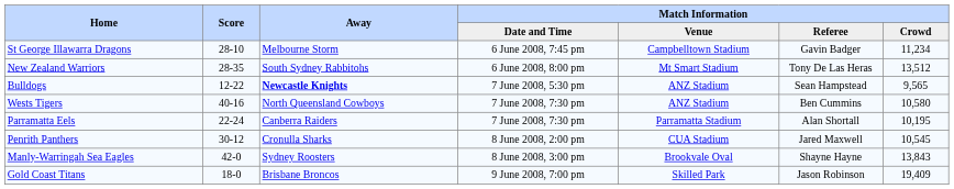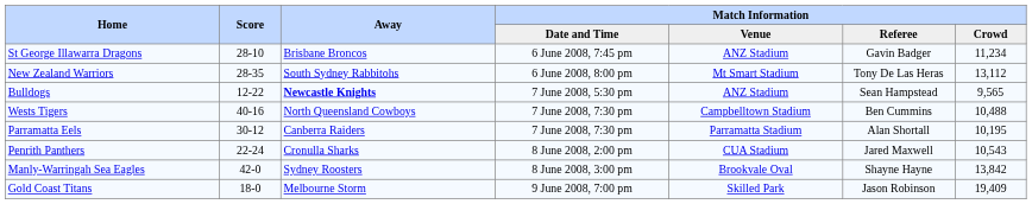 <table border=1 style="border-collapse:collapse; font-size:90%;" cellpadding=3 cellspacing=0 width=100%>
 <tr bgcolor=#C1D8FF>
 <th rowspan=2 width=21%>Home</th>
 <th rowspan=2 width=6%>Score</th>
 <th rowspan=2 width=21%>Away</th>
 <th colspan=6>Match Information</th>
 </tr>
 <tr bgcolor=#EFEFEF>
 <th width=17%>Date and Time</th>
 <th width=17%>Venue</th>
 <th width=11%>Referee</th>
 <th width=7%>Crowd</th>
 </tr>
 <tr align=center bgcolor=#F5FAFF>
 <td align=left> <a href='#'>St George Illawarra Dragons</a></td>
 <td>28-10</td>
-<td align=left> <a href='#'>Melbourne Storm</a></td>
+<td align=left> <a href='#'>Brisbane Broncos</a></td>
 <td>6 June 2008, 7:45 pm</td>
-<td><a href='#'>Campbelltown Stadium</a></td>
+<td><a href='#'>ANZ Stadium</a></td>
 <td>Gavin Badger</td>
 <td>11,234</td>
 </tr>
 <tr align=center bgcolor=#F5FAFF>
 <td align=left> <a href='#'>New Zealand Warriors</a></td>
 <td>28-35</td>
 <td align=left> <a href='#'>South Sydney Rabbitohs</a></td>
 <td>6 June 2008, 8:00 pm</td>
 <td><a href='#'>Mt Smart Stadium</a></td>
 <td>Tony De Las Heras</td>
-<td>13,512</td>
+<td>13,112</td>
 </tr>
 <tr align=center bgcolor=#F5FAFF>
 <td align=left> <a href='#'>Bulldogs</a></td>
 <td>12-22</td>
 <td align=left><strong> <a href='#'>Newcastle Knights</a></strong></td>
 <td>7 June 2008, 5:30 pm</td>
 <td><a href='#'>ANZ Stadium</a></td>
 <td>Sean Hampstead</td>
 <td>9,565</td>
 </tr>
 <tr align=center bgcolor=#F5FAFF>
 <td align=left> <a href='#'>Wests Tigers</a></td>
 <td>40-16</td>
 <td align=left> <a href='#'>North Queensland Cowboys</a></td>
 <td>7 June 2008, 7:30 pm</td>
-<td><a href='#'>ANZ Stadium</a></td>
+<td><a href='#'>Campbelltown Stadium</a></td>
 <td>Ben Cummins</td>
-<td>10,580</td>
+<td>10,488</td>
 </tr>
 <tr align=center bgcolor=#F5FAFF>
 <td align=left> <a href='#'>Parramatta Eels</a></td>
-<td>22-24</td>
+<td>30-12</td>
 <td align=left> <a href='#'>Canberra Raiders</a></td>
 <td>7 June 2008, 7:30 pm</td>
 <td><a href='#'>Parramatta Stadium</a></td>
 <td>Alan Shortall</td>
 <td>10,195</td>
 </tr>
 <tr align=center bgcolor=#F5FAFF>
 <td align=left> <a href='#'>Penrith Panthers</a></td>
-<td>30-12</td>
+<td>22-24</td>
 <td align=left> <a href='#'>Cronulla Sharks</a></td>
 <td>8 June 2008, 2:00 pm</td>
 <td><a href='#'>CUA Stadium</a></td>
 <td>Jared Maxwell</td>
-<td>10,545</td>
+<td>10,543</td>
 </tr>
 <tr align=center bgcolor=#F5FAFF>
 <td align=left> <a href='#'>Manly-Warringah Sea Eagles</a></td>
 <td>42-0</td>
 <td align=left> <a href='#'>Sydney Roosters</a></td>
 <td>8 June 2008, 3:00 pm</td>
 <td><a href='#'>Brookvale Oval</a></td>
 <td>Shayne Hayne</td>
-<td>13,843</td>
+<td>13,842</td>
 </tr>
 <tr align=center bgcolor=#F5FAFF>
 <td align=left> <a href='#'>Gold Coast Titans</a></td>
 <td>18-0</td>
-<td align=left> <a href='#'>Brisbane Broncos</a></td>
+<td align=left> <a href='#'>Melbourne Storm</a></td>
 <td>9 June 2008, 7:00 pm</td>
 <td><a href='#'>Skilled Park</a></td>
 <td>Jason Robinson</td>
 <td>19,409</td>
 </tr>
 </table>
